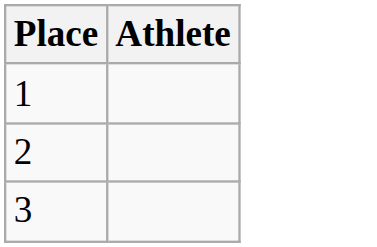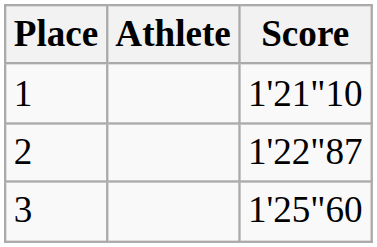 <table class="wikitable">
 <tr>
 <th>Place</th>
 <th>Athlete</th>
+<th>Score</th>
 </tr>
 <tr>
 <td>1</td>
 <td></td>
+<td>1'21"10</td>
 </tr>
 <tr>
 <td>2</td>
 <td></td>
+<td>1'22"87</td>
 </tr>
 <tr>
 <td>3</td>
 <td></td>
+<td>1'25"60</td>
 </tr>
 </table>
